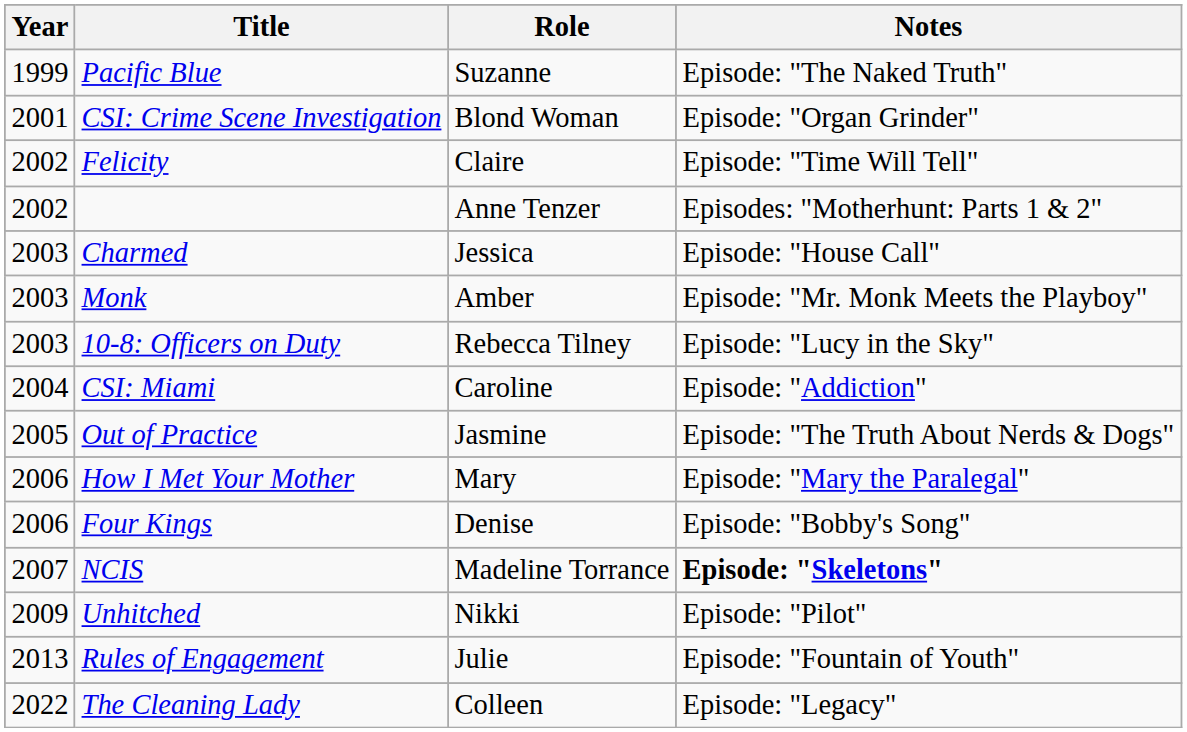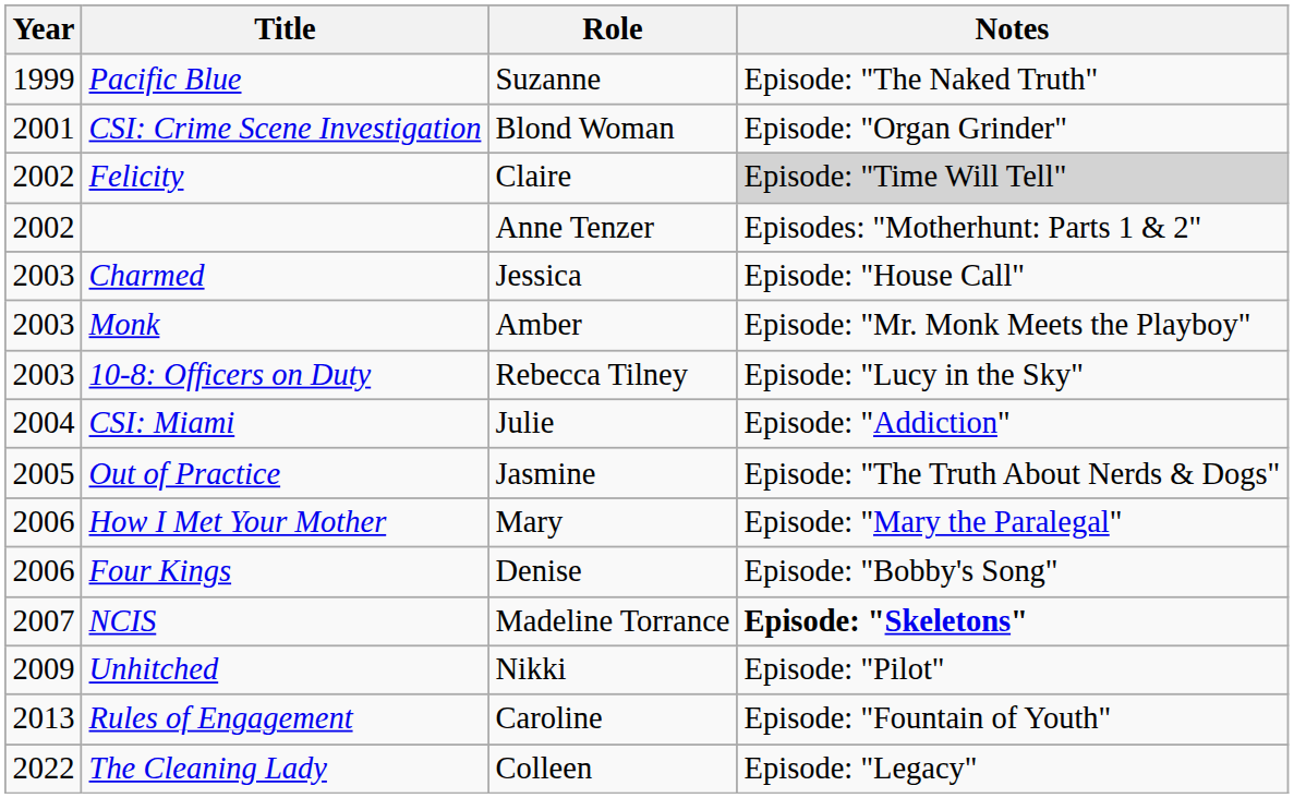 <table class="wikitable sortable">
 <tr>
 <th>Year</th>
 <th>Title</th>
 <th>Role</th>
 <th class="unsortable">Notes</th>
 </tr>
 <tr>
 <td>1999</td>
 <td><em><a href='#'>Pacific Blue</a></em></td>
 <td>Suzanne</td>
 <td>Episode: "The Naked Truth"</td>
 </tr>
 <tr>
 <td>2001</td>
 <td><em><a href='#'>CSI: Crime Scene Investigation</a></em></td>
 <td>Blond Woman</td>
 <td>Episode: "Organ Grinder"</td>
 </tr>
 <tr>
 <td>2002</td>
 <td><em><a href='#'>Felicity</a></em></td>
 <td>Claire</td>
-<td>Episode: "Time Will Tell"</td>
+<td style="background: lightgrey;">Episode: "Time Will Tell"</td>
 </tr>
 <tr>
 <td>2002</td>
 <td><em></em></td>
 <td>Anne Tenzer</td>
 <td>Episodes: "Motherhunt: Parts 1 & 2"</td>
 </tr>
 <tr>
 <td>2003</td>
 <td><em><a href='#'>Charmed</a></em></td>
 <td>Jessica</td>
 <td>Episode: "House Call"</td>
 </tr>
 <tr>
 <td>2003</td>
 <td><em><a href='#'>Monk</a></em></td>
 <td>Amber</td>
 <td>Episode: "Mr. Monk Meets the Playboy"</td>
 </tr>
 <tr>
 <td>2003</td>
 <td><em><a href='#'>10-8: Officers on Duty</a></em></td>
 <td>Rebecca Tilney</td>
 <td>Episode: "Lucy in the Sky"</td>
 </tr>
 <tr>
 <td>2004</td>
 <td><em><a href='#'>CSI: Miami</a></em></td>
-<td>Caroline</td>
+<td>Julie</td>
 <td>Episode: "<a href='#'>Addiction</a>"</td>
 </tr>
 <tr>
 <td>2005</td>
 <td><em><a href='#'>Out of Practice</a></em></td>
 <td>Jasmine</td>
 <td>Episode: "The Truth About Nerds & Dogs"</td>
 </tr>
 <tr>
 <td>2006</td>
 <td><em><a href='#'>How I Met Your Mother</a></em></td>
 <td>Mary</td>
 <td>Episode: "<a href='#'>Mary the Paralegal</a>"</td>
 </tr>
 <tr>
 <td>2006</td>
 <td><em><a href='#'>Four Kings</a></em></td>
 <td>Denise</td>
 <td>Episode: "Bobby's Song"</td>
 </tr>
 <tr>
 <td>2007</td>
 <td><em><a href='#'>NCIS</a></em></td>
 <td>Madeline Torrance</td>
 <td><strong>Episode: "<a href='#'>Skeletons</a>"</strong></td>
 </tr>
 <tr>
 <td>2009</td>
 <td><em><a href='#'>Unhitched</a></em></td>
 <td>Nikki</td>
 <td>Episode: "Pilot"</td>
 </tr>
 <tr>
 <td>2013</td>
 <td><em><a href='#'>Rules of Engagement</a></em></td>
-<td>Julie</td>
+<td>Caroline</td>
 <td>Episode: "Fountain of Youth"</td>
 </tr>
 <tr>
 <td>2022</td>
 <td><em><a href='#'>The Cleaning Lady</a></em></td>
 <td>Colleen</td>
 <td>Episode: "Legacy"</td>
 </tr>
 </table>
